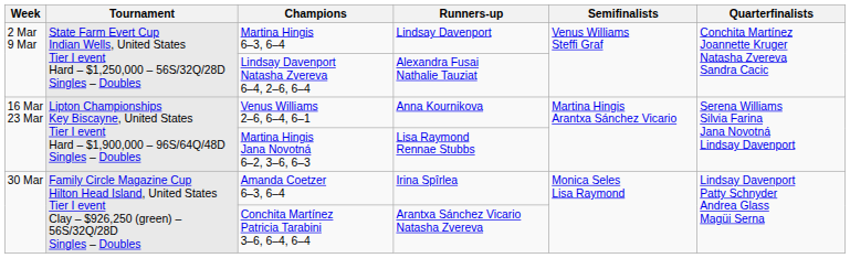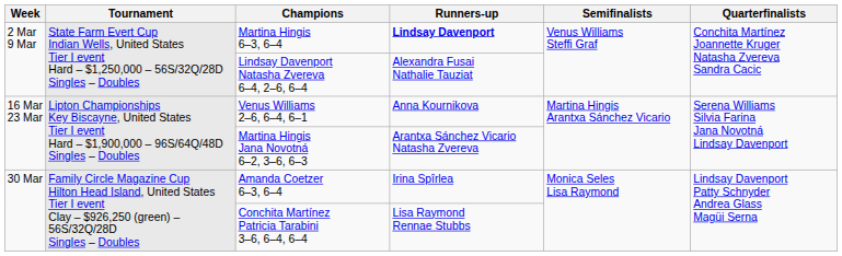 <table class=wikitable style=font-size:95%>
 <tr>
 <th style="width:48px;">Week</th>
 <th style="width:248px;">Tournament</th>
 <th style="width:200px;">Champions</th>
 <th style="width:200px;">Runners-up</th>
 <th style="width:190px;">Semifinalists</th>
 <th style="width:190px;">Quarterfinalists</th>
 </tr>
 <tr valign="top">
 <td rowspan=2>2 Mar<br>9 Mar</td>
 <td rowspan=2 bgcolor=#E9E9E9><a href='#'>State Farm Evert Cup</a><br><a href='#'>Indian Wells</a>, United States <br><a href='#'>Tier I event</a> <br> Hard – $1,250,000 – 56S/32Q/28D<br> <a href='#'>Singles</a> – <a href='#'>Doubles</a></td>
 <td> <a href='#'>Martina Hingis</a><br>6–3, 6–4</td>
-<td> <a href='#'>Lindsay Davenport</a></td>
+<td><strong> <a href='#'>Lindsay Davenport</a></strong></td>
 <td rowspan=2>  <a href='#'>Venus Williams</a><br> <a href='#'>Steffi Graf</a></td>
 <td rowspan=2> <a href='#'>Conchita Martínez</a><br> <a href='#'>Joannette Kruger</a><br> <a href='#'>Natasha Zvereva</a><br> <a href='#'>Sandra Cacic</a></td>
 </tr>
 <tr valign="top">
 <td> <a href='#'>Lindsay Davenport</a> <br>  <a href='#'>Natasha Zvereva</a><br> 6–4, 2–6, 6–4</td>
 <td> <a href='#'>Alexandra Fusai</a> <br>  <a href='#'>Nathalie Tauziat</a></td>
 </tr>
 <tr valign=top>
 <td rowspan=2>16 Mar<br>23 Mar</td>
 <td rowspan=2 bgcolor=#E9E9E9><a href='#'>Lipton Championships</a><br> <a href='#'>Key Biscayne</a>, United States <br><a href='#'>Tier I event</a> <br> Hard – $1,900,000 – 96S/64Q/48D<br> <a href='#'>Singles</a> – <a href='#'>Doubles</a></td>
 <td> <a href='#'>Venus Williams</a><br>2–6, 6–4, 6–1</td>
 <td> <a href='#'>Anna Kournikova</a></td>
 <td rowspan=2>  <a href='#'>Martina Hingis</a><br> <a href='#'>Arantxa Sánchez Vicario</a></td>
 <td rowspan=2> <a href='#'>Serena Williams</a><br> <a href='#'>Silvia Farina</a><br> <a href='#'>Jana Novotná</a><br> <a href='#'>Lindsay Davenport</a></td>
 </tr>
 <tr valign="top">
 <td> <a href='#'>Martina Hingis</a> <br>  <a href='#'>Jana Novotná</a><br> 6–2, 3–6, 6–3</td>
-<td> <a href='#'>Lisa Raymond</a> <br>  <a href='#'>Rennae Stubbs</a></td>
+<td> <a href='#'>Arantxa Sánchez Vicario</a> <br>  <a href='#'>Natasha Zvereva</a></td>
 </tr>
 <tr valign=top>
 <td rowspan=2>30 Mar</td>
 <td rowspan=2 bgcolor=#E9E9E9><a href='#'>Family Circle Magazine Cup</a><br><a href='#'>Hilton Head Island</a>, United States <br><a href='#'>Tier I event</a> <br> Clay – $926,250 (green) – 56S/32Q/28D<br> <a href='#'>Singles</a> – <a href='#'>Doubles</a></td>
 <td> <a href='#'>Amanda Coetzer</a><br>6–3, 6–4</td>
 <td> <a href='#'>Irina Spîrlea</a></td>
 <td rowspan=2>  <a href='#'>Monica Seles</a><br> <a href='#'>Lisa Raymond</a></td>
 <td rowspan=2> <a href='#'>Lindsay Davenport</a><br> <a href='#'>Patty Schnyder</a><br> <a href='#'>Andrea Glass</a><br> <a href='#'>Magüi Serna</a></td>
 </tr>
 <tr valign="top">
 <td> <a href='#'>Conchita Martínez</a> <br>  <a href='#'>Patricia Tarabini</a><br> 3–6, 6–4, 6–4</td>
-<td> <a href='#'>Arantxa Sánchez Vicario</a> <br>  <a href='#'>Natasha Zvereva</a></td>
+<td> <a href='#'>Lisa Raymond</a> <br>  <a href='#'>Rennae Stubbs</a></td>
 </tr>
 </table>
